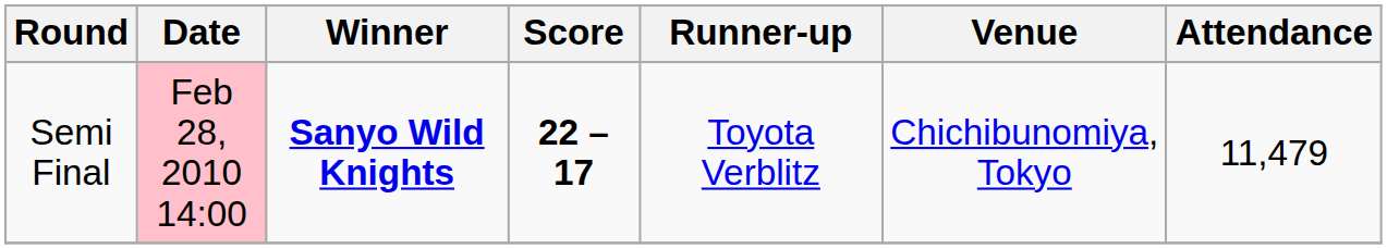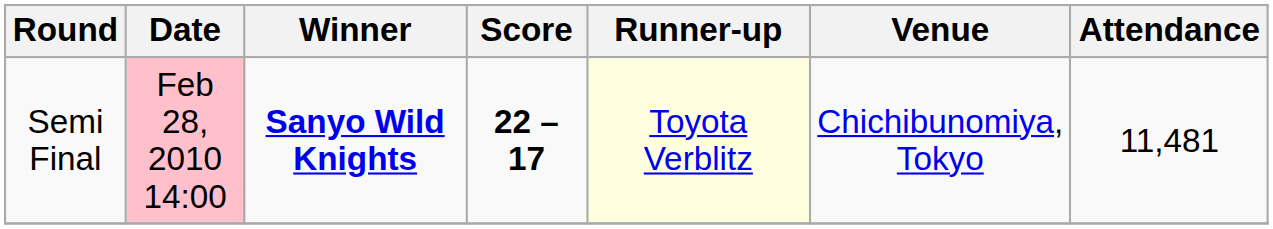 <table class="wikitable" style="text-align: center;">
 <tr>
 <th width=5%>Round</th>
 <th width=10%>Date</th>
 <th width=20%>Winner</th>
 <th width=10%>Score</th>
 <th width=20%>Runner-up</th>
 <th width=20%>Venue</th>
 <th width=10%>Attendance</th>
 </tr>
 <tr>
 <td>Semi Final</td>
 <td style="background: pink;">Feb 28, 2010 14:00<br></td>
 <td><strong><a href='#'>Sanyo Wild Knights</a></strong></td>
 <td><strong>22 – 17</strong><br></td>
-<td><a href='#'>Toyota Verblitz</a></td>
+<td style="background: lightyellow;"><a href='#'>Toyota Verblitz</a></td>
 <td><a href='#'>Chichibunomiya</a>,<br><a href='#'>Tokyo</a></td>
-<td>11,479</td>
+<td>11,481</td>
 </tr>
 <tr>
 </tr>
 </table>
